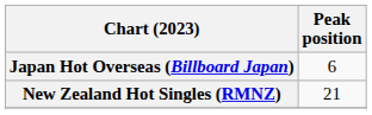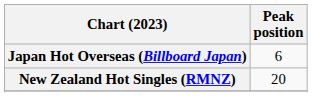 <table class="wikitable sortable plainrowheaders" style="text-align:center">
 <tr>
 <th scope="col">Chart (2023)</th>
 <th scope="col">Peak<br>position</th>
 </tr>
 <tr>
 <th scope="row">Japan Hot Overseas (<em><a href='#'>Billboard Japan</a></em>)</th>
 <td>6</td>
 </tr>
 <tr>
 <th scope="row">New Zealand Hot Singles (<a href='#'>RMNZ</a>)</th>
-<td>21</td>
+<td>20</td>
 </tr>
 <tr>
 </tr>
 <tr>
 </tr>
 </table>
